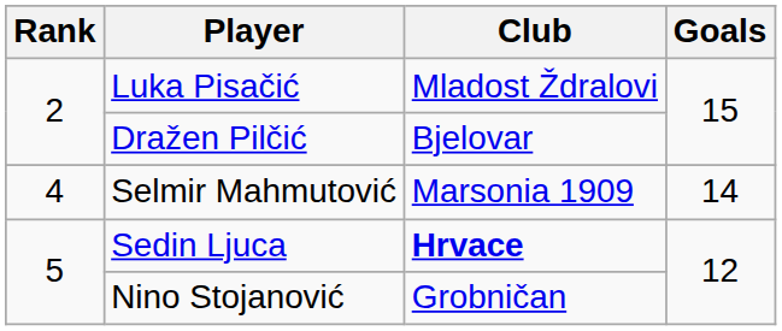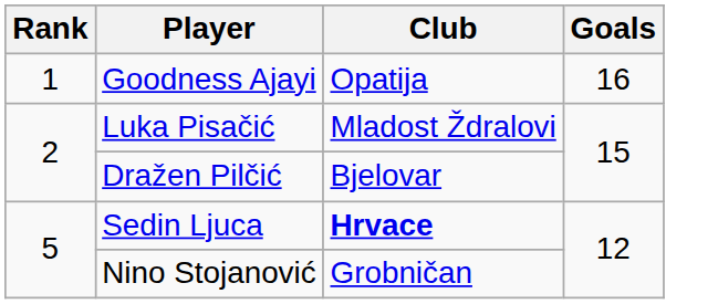 <table class="wikitable" style="text-align:center;">
 <tr>
 <th>Rank</th>
 <th>Player</th>
 <th>Club</th>
 <th>Goals</th>
+</tr>
+<tr>
+<td>1</td>
+<td align="left"> <a href='#'>Goodness Ajayi</a></td>
+<td align="left"><a href='#'>Opatija</a></td>
+<td>16</td>
 </tr>
 <tr>
 <td rowspan="2">2</td>
 <td align="left"> <a href='#'>Luka Pisačić</a></td>
 <td align="left"><a href='#'>Mladost Ždralovi</a></td>
 <td rowspan="2">15</td>
 </tr>
 <tr>
 <td align="left"> <a href='#'>Dražen Pilčić</a></td>
 <td align="left"><a href='#'>Bjelovar</a></td>
 </tr>
 <tr>
-<td>4</td>
-<td align="left"> Selmir Mahmutović</td>
-<td align="left"><a href='#'>Marsonia 1909</a></td>
-<td>14</td>
-</tr>
-<tr>
 <td rowspan="2">5</td>
 <td align="left"> <a href='#'>Sedin Ljuca</a></td>
 <td align="left"><strong><a href='#'>Hrvace</a></strong></td>
 <td rowspan="2">12</td>
 </tr>
 <tr>
 <td align="left"> Nino Stojanović</td>
 <td align="left"><a href='#'>Grobničan</a></td>
 </tr>
 </table>
